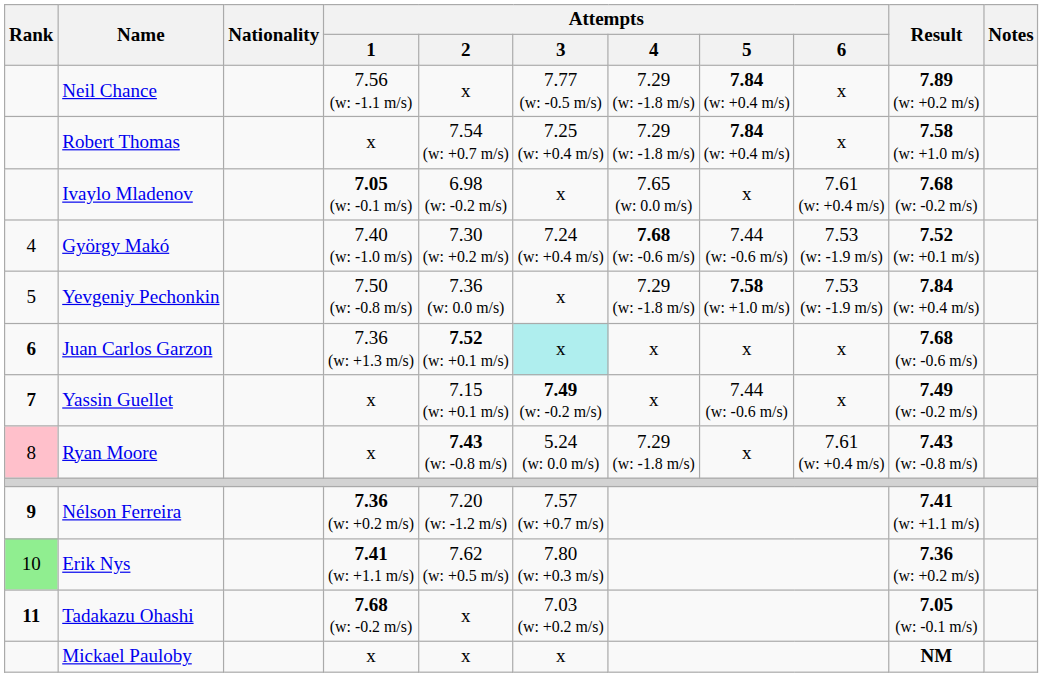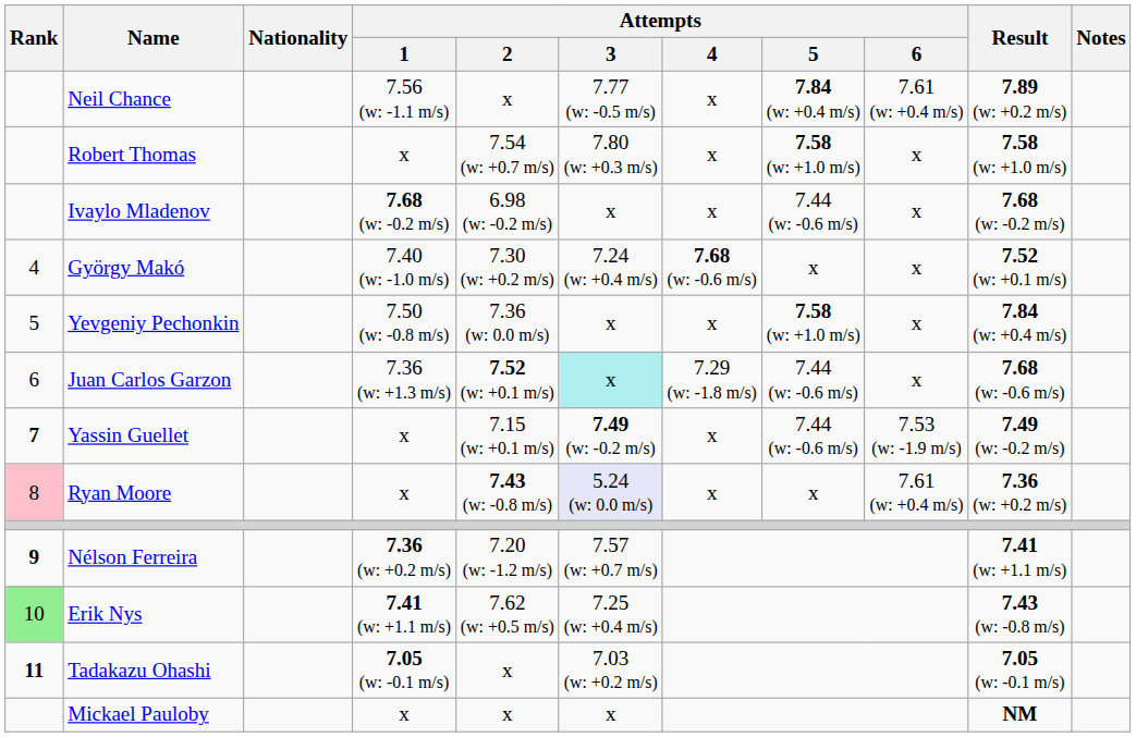 <table class="wikitable sortable" style="text-align:center">
 <tr>
 <th rowspan=2>Rank</th>
 <th rowspan=2>Name</th>
 <th rowspan=2>Nationality</th>
 <th colspan=6>Attempts</th>
 <th rowspan=2>Result</th>
 <th rowspan=2>Notes</th>
 </tr>
 <tr>
 <th>1</th>
 <th>2</th>
 <th>3</th>
 <th>4</th>
 <th>5</th>
 <th>6</th>
 </tr>
 <tr>
 <td></td>
 <td align=left><a href='#'>Neil Chance</a></td>
 <td align=left></td>
 <td>7.56<br><small>(w: -1.1 m/s)</small></td>
 <td>x</td>
 <td>7.77<br><small>(w: -0.5 m/s)</small></td>
-<td>7.29<br><small>(w: -1.8 m/s)</small></td>
+<td>x</td>
 <td><strong>7.84</strong><br><small>(w: +0.4 m/s)</small></td>
-<td>x</td>
+<td>7.61<br><small>(w: +0.4 m/s)</small></td>
 <td><strong>7.89</strong> <br><small>(w: +0.2 m/s)</small></td>
 <td></td>
 </tr>
 <tr>
 <td></td>
 <td align=left><a href='#'>Robert Thomas</a></td>
 <td align=left></td>
 <td>x</td>
 <td>7.54<br><small>(w: +0.7 m/s)</small></td>
-<td>7.25<br><small>(w: +0.4 m/s)</small></td>
-<td>7.29<br><small>(w: -1.8 m/s)</small></td>
-<td><strong>7.84</strong><br><small>(w: +0.4 m/s)</small></td>
+<td>7.80<br><small>(w: +0.3 m/s)</small></td>
+<td>x</td>
+<td><strong>7.58</strong><br><small>(w: +1.0 m/s)</small></td>
 <td>x</td>
 <td><strong>7.58</strong> <br><small>(w: +1.0 m/s)</small></td>
 <td></td>
 </tr>
 <tr>
 <td></td>
 <td align=left><a href='#'>Ivaylo Mladenov</a></td>
 <td align=left></td>
-<td><strong>7.05</strong><br><small>(w: -0.1 m/s)</small></td>
+<td><strong>7.68</strong><br><small>(w: -0.2 m/s)</small></td>
 <td>6.98<br><small>(w: -0.2 m/s)</small></td>
 <td>x</td>
-<td>7.65<br><small>(w: 0.0 m/s)</small></td>
 <td>x</td>
-<td>7.61<br><small>(w: +0.4 m/s)</small></td>
+<td>7.44<br><small>(w: -0.6 m/s)</small></td>
+<td>x</td>
 <td><strong>7.68</strong> <br><small>(w: -0.2 m/s)</small></td>
 <td></td>
 </tr>
 <tr>
 <td>4</td>
 <td align=left><a href='#'>György Makó</a></td>
 <td align=left></td>
 <td>7.40<br><small>(w: -1.0 m/s)</small></td>
 <td>7.30<br><small>(w: +0.2 m/s)</small></td>
 <td>7.24<br><small>(w: +0.4 m/s)</small></td>
 <td><strong>7.68</strong><br><small>(w: -0.6 m/s)</small></td>
-<td>7.44<br><small>(w: -0.6 m/s)</small></td>
-<td>7.53<br><small>(w: -1.9 m/s)</small></td>
+<td>x</td>
+<td>x</td>
 <td><strong>7.52</strong> <br><small>(w: +0.1 m/s)</small></td>
 <td></td>
 </tr>
 <tr>
 <td>5</td>
 <td align=left><a href='#'>Yevgeniy Pechonkin</a></td>
 <td align=left></td>
 <td>7.50<br><small>(w: -0.8 m/s)</small></td>
 <td>7.36<br><small>(w: 0.0 m/s)</small></td>
 <td>x</td>
-<td>7.29<br><small>(w: -1.8 m/s)</small></td>
+<td>x</td>
 <td><strong>7.58</strong><br><small>(w: +1.0 m/s)</small></td>
-<td>7.53<br><small>(w: -1.9 m/s)</small></td>
+<td>x</td>
 <td><strong>7.84</strong> <br><small>(w: +0.4 m/s)</small></td>
 <td></td>
 </tr>
 <tr>
-<td><strong>6</strong></td>
+<td>6</td>
 <td align=left><a href='#'>Juan Carlos Garzon</a></td>
 <td align=left></td>
 <td>7.36<br><small>(w: +1.3 m/s)</small></td>
 <td><strong>7.52</strong><br><small>(w: +0.1 m/s)</small></td>
 <td style="background: paleturquoise;">x</td>
-<td>x</td>
-<td>x</td>
+<td>7.29<br><small>(w: -1.8 m/s)</small></td>
+<td>7.44<br><small>(w: -0.6 m/s)</small></td>
 <td>x</td>
 <td><strong>7.68</strong> <br><small>(w: -0.6 m/s)</small></td>
 <td></td>
 </tr>
 <tr>
 <td><strong>7</strong></td>
 <td align=left><a href='#'>Yassin Guellet</a></td>
 <td align=left></td>
 <td>x</td>
 <td>7.15<br><small>(w: +0.1 m/s)</small></td>
 <td><strong>7.49</strong><br><small>(w: -0.2 m/s)</small></td>
 <td>x</td>
 <td>7.44<br><small>(w: -0.6 m/s)</small></td>
-<td>x</td>
+<td>7.53<br><small>(w: -1.9 m/s)</small></td>
 <td><strong>7.49</strong> <br><small>(w: -0.2 m/s)</small></td>
 <td></td>
 </tr>
 <tr>
 <td style="background: pink;">8</td>
 <td align=left><a href='#'>Ryan Moore</a></td>
 <td align=left></td>
 <td>x</td>
 <td><strong>7.43</strong><br><small>(w: -0.8 m/s)</small></td>
-<td>5.24<br><small>(w: 0.0 m/s)</small></td>
-<td>7.29<br><small>(w: -1.8 m/s)</small></td>
+<td style="background: lavender;">5.24<br><small>(w: 0.0 m/s)</small></td>
+<td>x</td>
 <td>x</td>
 <td>7.61<br><small>(w: +0.4 m/s)</small></td>
-<td><strong>7.43</strong> <br><small>(w: -0.8 m/s)</small></td>
+<td><strong>7.36</strong> <br><small>(w: +0.2 m/s)</small></td>
 <td></td>
 </tr>
 <tr>
 <td colspan=11 bgcolor=lightgray></td>
 </tr>
 <tr>
 <td><strong>9</strong></td>
 <td align=left><a href='#'>Nélson Ferreira</a></td>
 <td align=left></td>
 <td><strong>7.36</strong><br><small>(w: +0.2 m/s)</small></td>
 <td>7.20<br><small>(w: -1.2 m/s)</small></td>
 <td>7.57<br><small>(w: +0.7 m/s)</small></td>
 <td colspan=3></td>
 <td><strong>7.41</strong> <br><small>(w: +1.1 m/s)</small></td>
 <td></td>
 </tr>
 <tr>
 <td style="background: lightgreen;">10</td>
 <td align=left><a href='#'>Erik Nys</a></td>
 <td align=left></td>
 <td><strong>7.41</strong><br><small>(w: +1.1 m/s)</small></td>
 <td>7.62<br><small>(w: +0.5 m/s)</small></td>
-<td>7.80<br><small>(w: +0.3 m/s)</small></td>
+<td>7.25<br><small>(w: +0.4 m/s)</small></td>
 <td colspan=3></td>
-<td><strong>7.36</strong> <br><small>(w: +0.2 m/s)</small></td>
+<td><strong>7.43</strong> <br><small>(w: -0.8 m/s)</small></td>
 <td></td>
 </tr>
 <tr>
 <td><strong>11</strong></td>
 <td align=left><a href='#'>Tadakazu Ohashi</a></td>
 <td align=left></td>
-<td><strong>7.68</strong><br><small>(w: -0.2 m/s)</small></td>
+<td><strong>7.05</strong><br><small>(w: -0.1 m/s)</small></td>
 <td>x</td>
 <td>7.03<br><small>(w: +0.2 m/s)</small></td>
 <td colspan=3></td>
 <td><strong>7.05</strong> <br><small>(w: -0.1 m/s)</small></td>
 <td></td>
 </tr>
 <tr>
 <td></td>
 <td align=left><a href='#'>Mickael Pauloby</a></td>
 <td align=left></td>
 <td>x</td>
 <td>x</td>
 <td>x</td>
 <td colspan=3></td>
 <td><strong>NM</strong></td>
 <td></td>
 </tr>
 </table>
